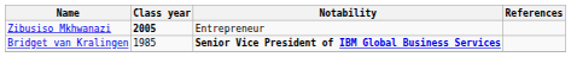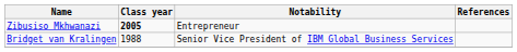 <table class="wikitable sortable">
 <tr>
 <th>Name</th>
 <th>Class year</th>
 <th>Notability</th>
 <th>References</th>
 </tr>
 <tr>
 <td><a href='#'>Zibusiso Mkhwanazi</a></td>
 <td><strong>2005</strong></td>
 <td>Entrepreneur</td>
 <td></td>
 </tr>
 <tr>
 <td><a href='#'>Bridget van Kralingen</a></td>
-<td>1985</td>
-<td><strong>Senior Vice President of <a href='#'>IBM Global Business Services</a></strong></td>
+<td>1988</td>
+<td>Senior Vice President of <a href='#'>IBM Global Business Services</a></td>
 <td></td>
 </tr>
 <tr>
 </tr>
 </table>
